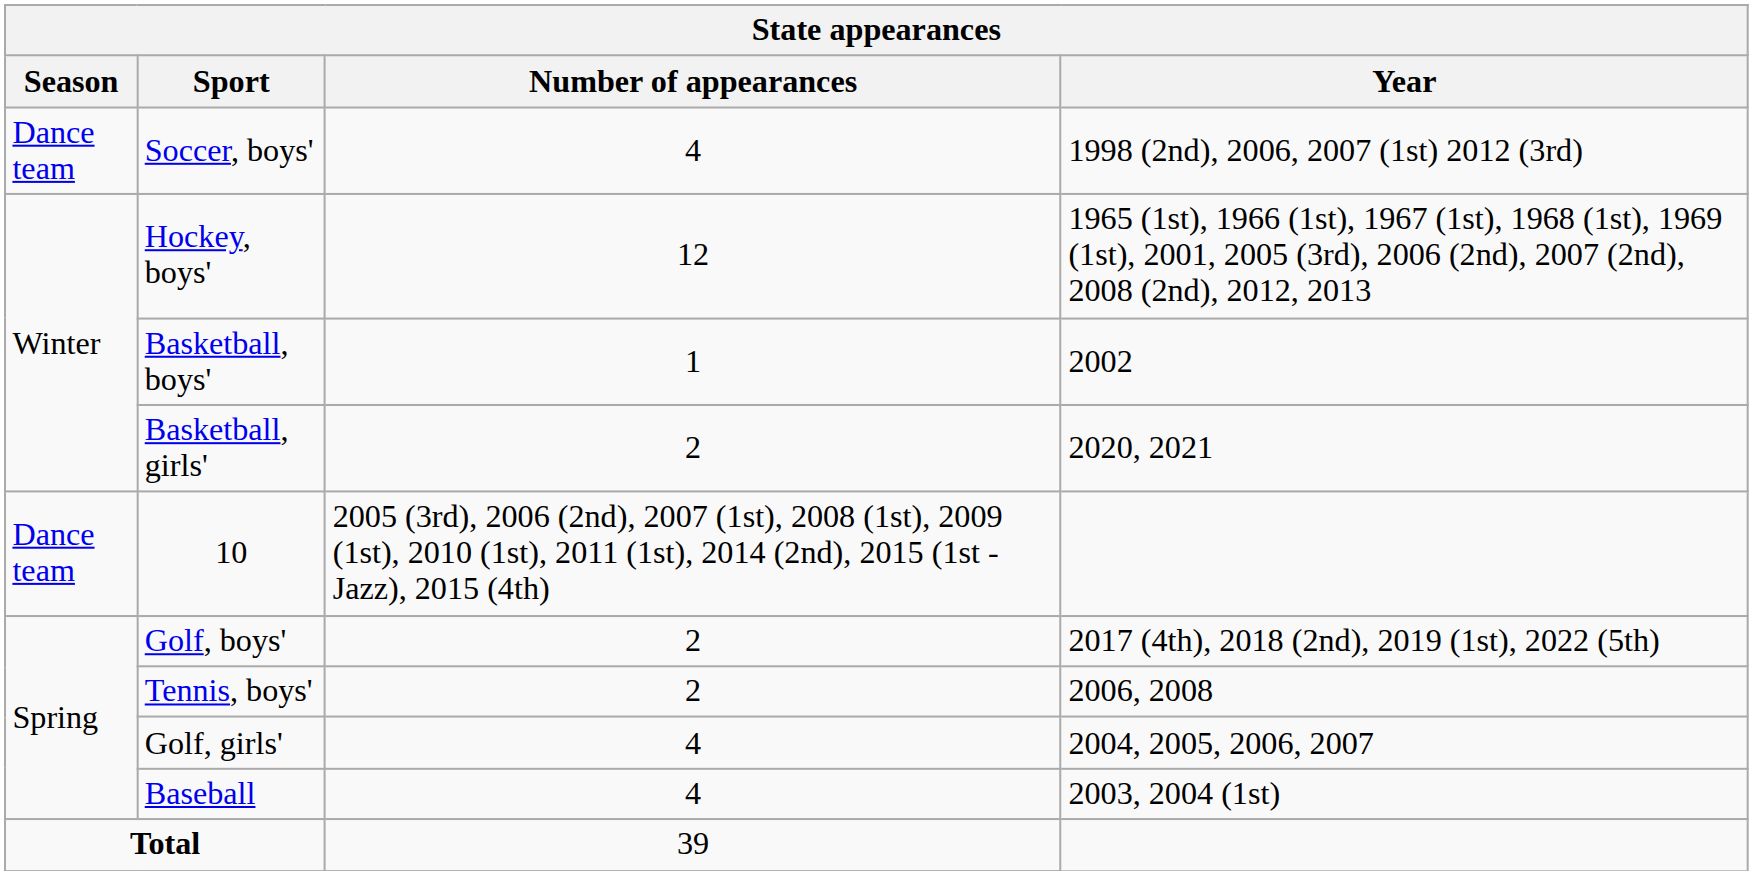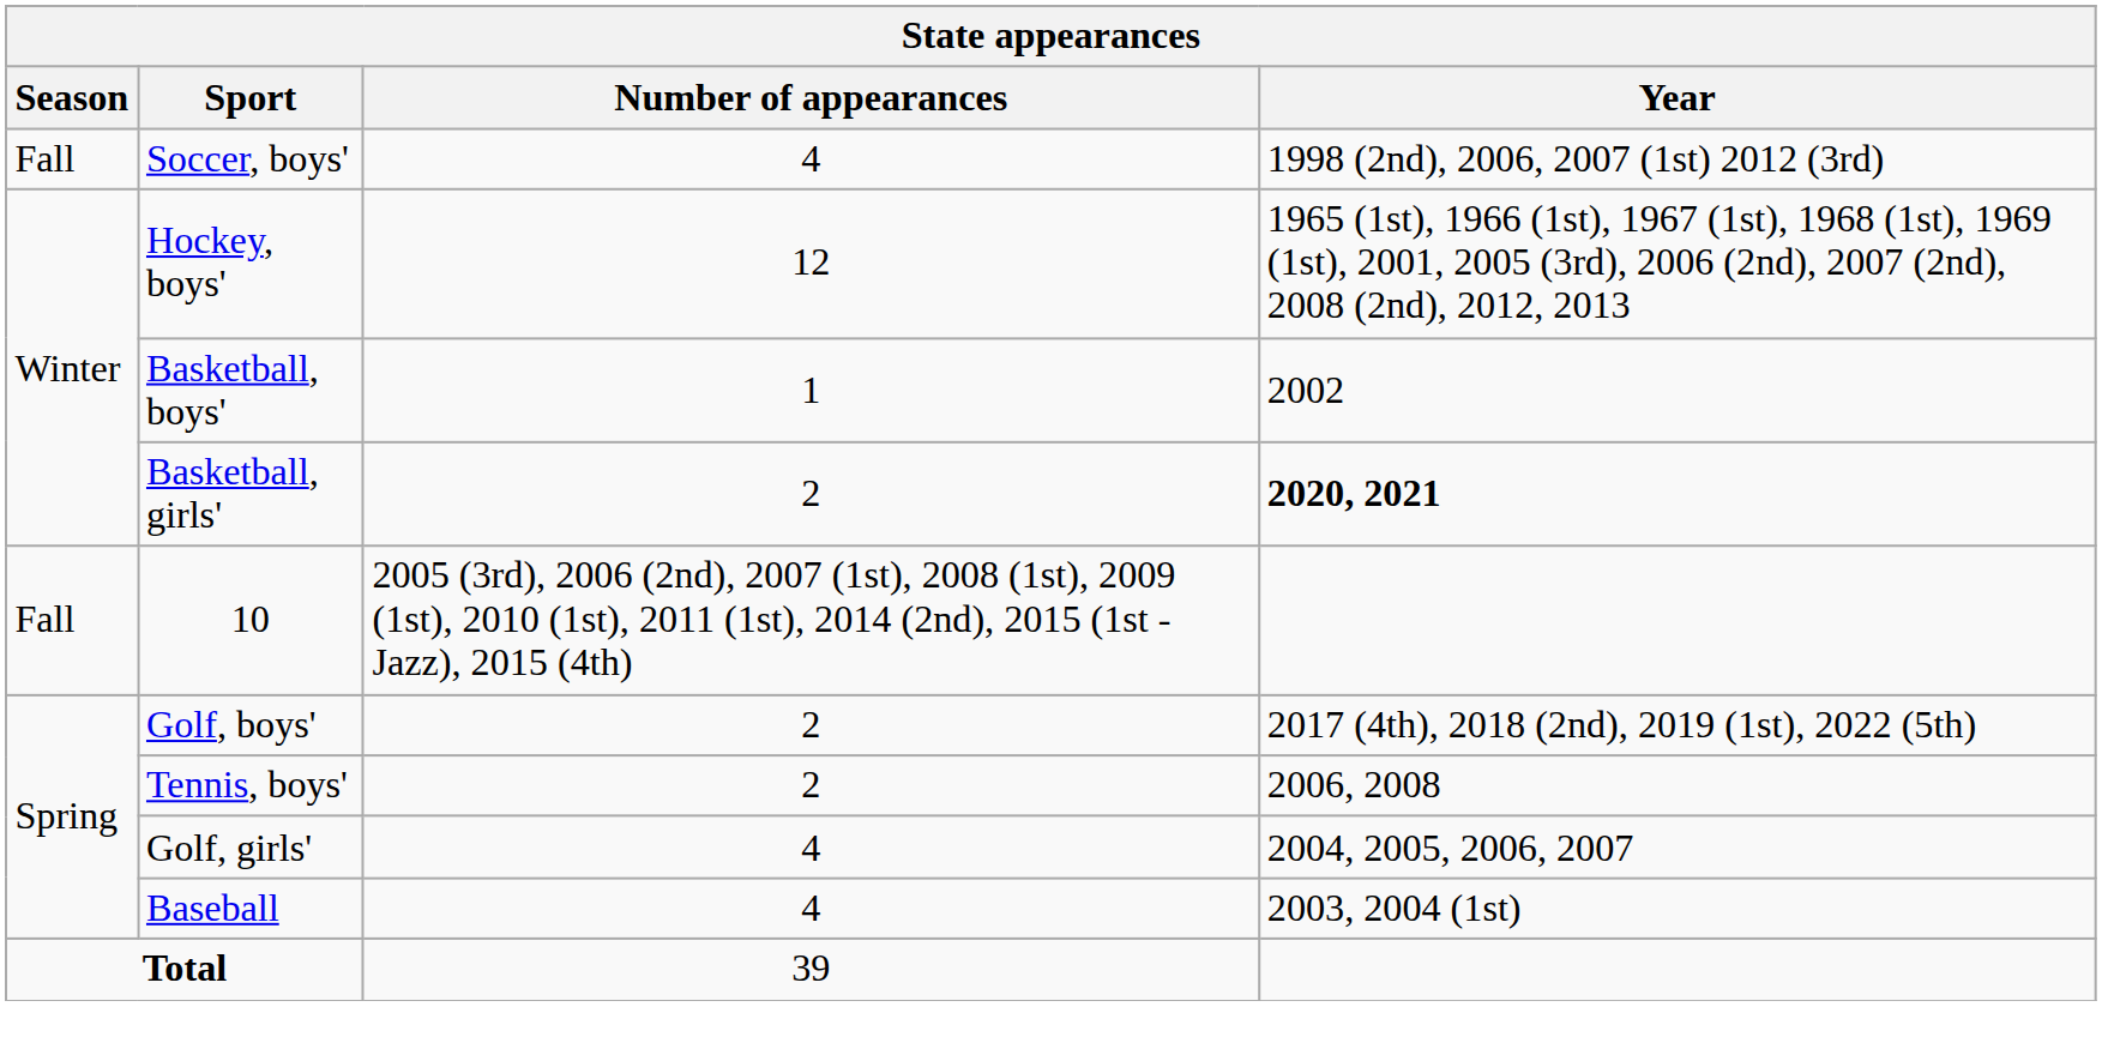 <table class="wikitable">
 <tr>
 <th colspan="4">State appearances</th>
 </tr>
 <tr>
 <th>Season</th>
 <th>Sport</th>
 <th>Number of appearances</th>
 <th>Year</th>
 </tr>
 <tr>
-<td><a href='#'>Dance team</a></td>
+<td rowspan="1">Fall</td>
 <td><a href='#'>Soccer</a>, boys'</td>
 <td align="center">4</td>
 <td>1998 (2nd), 2006, 2007 (1st) 2012 (3rd)</td>
 </tr>
 <tr>
 <td rowspan="3">Winter</td>
 <td><a href='#'>Hockey</a>, boys'</td>
 <td align="center">12</td>
 <td>1965 (1st), 1966 (1st), 1967 (1st), 1968 (1st), 1969 (1st), 2001, 2005 (3rd), 2006 (2nd), 2007 (2nd), 2008 (2nd), 2012, 2013</td>
 </tr>
 <tr>
 <td><a href='#'>Basketball</a>, boys'</td>
 <td align="center">1</td>
 <td>2002</td>
 </tr>
 <tr>
 <td><a href='#'>Basketball</a>, girls'</td>
 <td align="center">2</td>
-<td>2020, 2021</td>
+<td><strong>2020, 2021</strong></td>
 </tr>
 <tr>
-<td><a href='#'>Dance team</a></td>
+<td rowspan="1">Fall</td>
 <td align="center">10</td>
 <td>2005 (3rd), 2006 (2nd), 2007 (1st), 2008 (1st), 2009 (1st), 2010 (1st), 2011 (1st), 2014 (2nd), 2015 (1st - Jazz), 2015 (4th)</td>
 </tr>
 <tr>
 <td rowspan="4">Spring</td>
 <td><a href='#'>Golf</a>, boys'</td>
 <td align="center">2</td>
 <td>2017 (4th), 2018 (2nd), 2019 (1st), 2022 (5th)</td>
 </tr>
 <tr>
 <td><a href='#'>Tennis</a>, boys'</td>
 <td align="center">2</td>
 <td>2006, 2008</td>
 </tr>
 <tr>
 <td>Golf, girls'</td>
 <td align="center">4</td>
 <td>2004, 2005, 2006, 2007</td>
 </tr>
 <tr>
 <td><a href='#'>Baseball</a></td>
 <td align="center">4</td>
 <td>2003, 2004 (1st)</td>
 </tr>
 <tr>
 <td align="center" colspan="2"><strong>Total</strong></td>
 <td align="center">39</td>
 </tr>
 <tr>
 </tr>
 </table>
